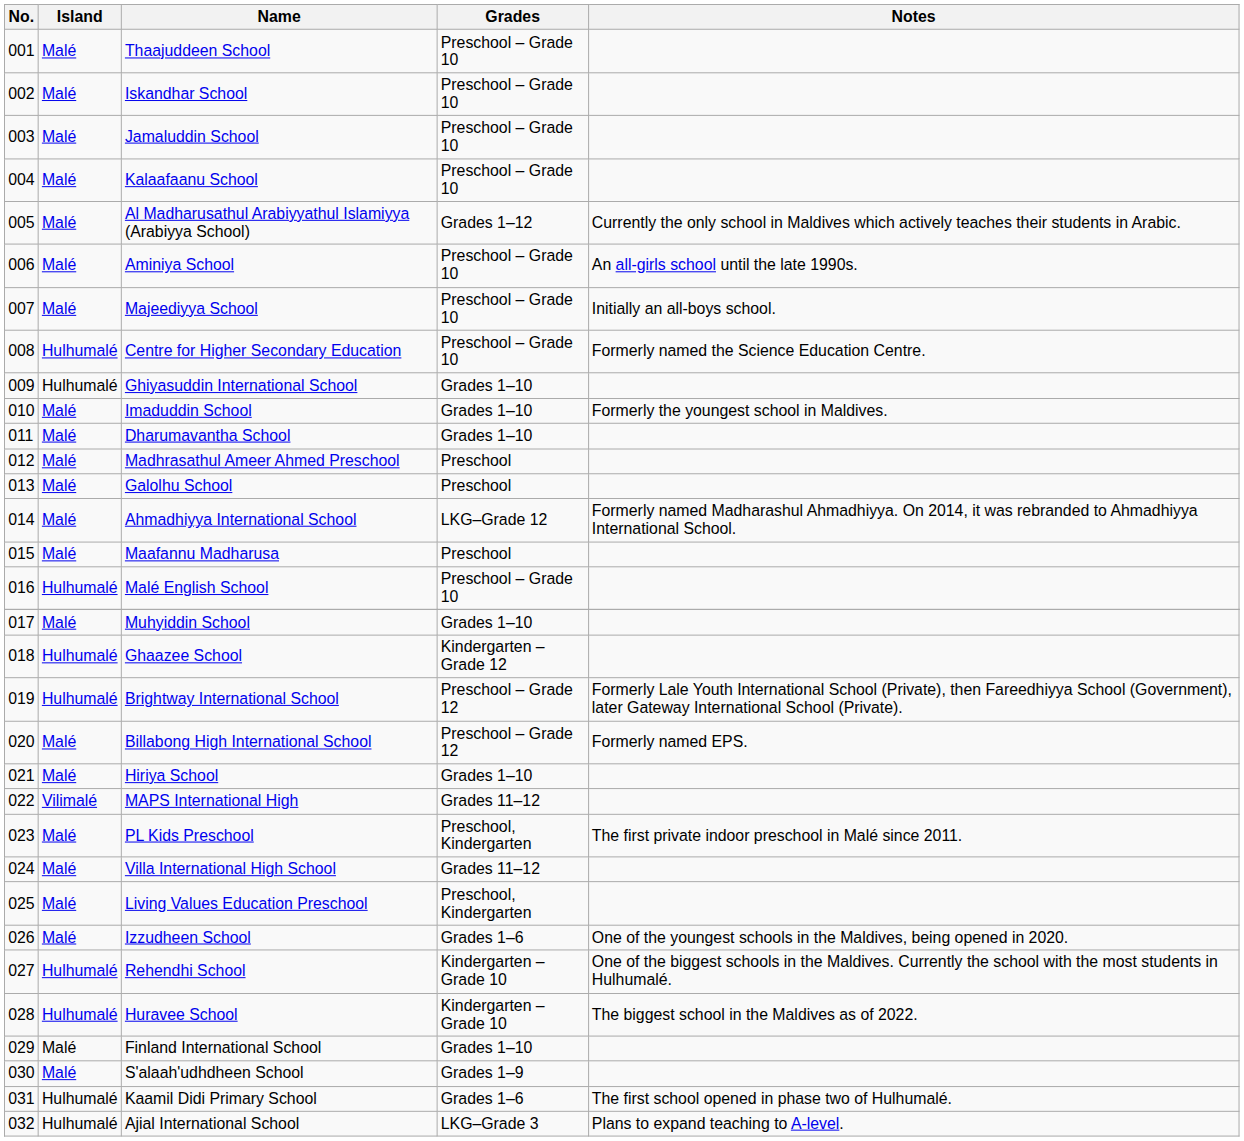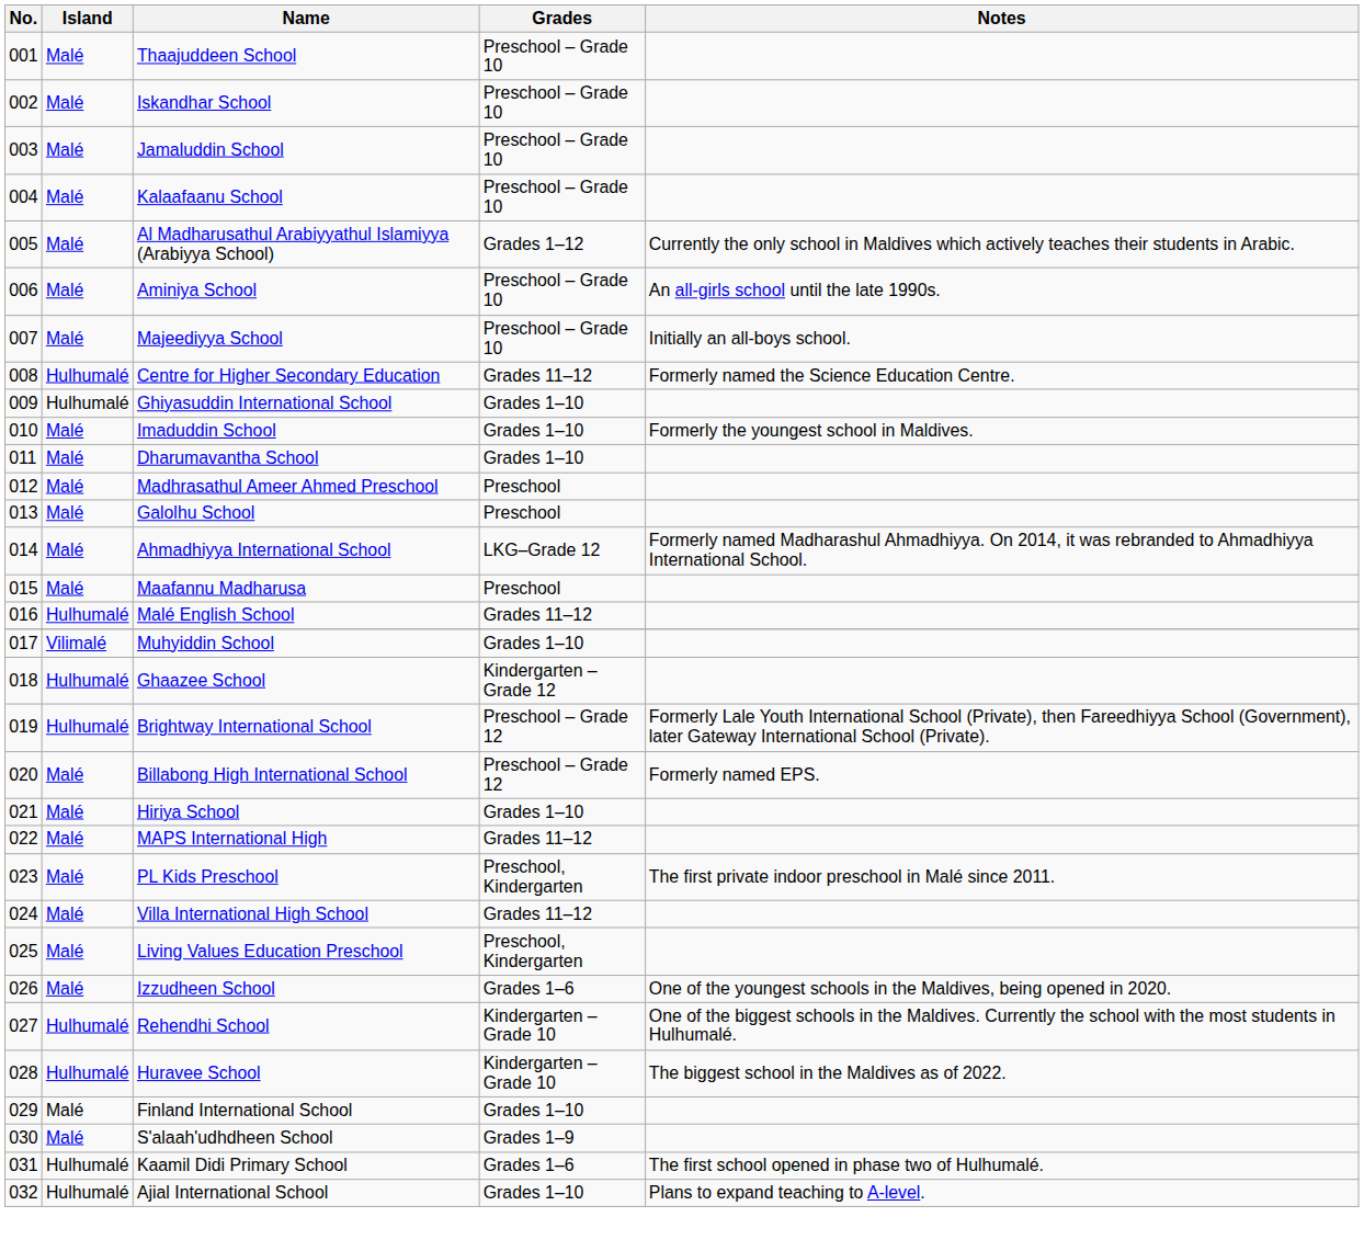 <table class="wikitable">
 <tr>
 <th>No.</th>
 <th>Island</th>
 <th>Name</th>
 <th>Grades</th>
 <th>Notes</th>
 </tr>
 <tr>
 <td>001</td>
 <td><a href='#'>Malé</a></td>
 <td><a href='#'>Thaajuddeen School</a></td>
 <td>Preschool – Grade 10</td>
 <td></td>
 </tr>
 <tr>
 <td>002</td>
 <td><a href='#'>Malé</a></td>
 <td><a href='#'>Iskandhar School</a></td>
 <td>Preschool – Grade 10</td>
 <td></td>
 </tr>
 <tr>
 <td>003</td>
 <td><a href='#'>Malé</a></td>
 <td><a href='#'>Jamaluddin School</a></td>
 <td>Preschool – Grade 10</td>
 <td></td>
 </tr>
 <tr>
 <td>004</td>
 <td><a href='#'>Malé</a></td>
 <td><a href='#'>Kalaafaanu School</a></td>
 <td>Preschool – Grade 10</td>
 <td></td>
 </tr>
 <tr>
 <td>005</td>
 <td><a href='#'>Malé</a></td>
 <td><a href='#'>Al Madharusathul Arabiyyathul Islamiyya</a> (Arabiyya School)</td>
 <td>Grades 1–12</td>
 <td>Currently the only school in Maldives which actively teaches their students in Arabic.</td>
 </tr>
 <tr>
 <td>006</td>
 <td><a href='#'>Malé</a></td>
 <td><a href='#'>Aminiya School</a></td>
 <td>Preschool – Grade 10</td>
 <td>An <a href='#'>all-girls school</a> until the late 1990s.</td>
 </tr>
 <tr>
 <td>007</td>
 <td><a href='#'>Malé</a></td>
 <td><a href='#'>Majeediyya School</a></td>
 <td>Preschool – Grade 10</td>
 <td>Initially an all-boys school.</td>
 </tr>
 <tr>
 <td>008</td>
 <td><a href='#'>Hulhumalé</a></td>
 <td><a href='#'>Centre for Higher Secondary Education</a></td>
-<td>Preschool – Grade 10</td>
+<td>Grades 11–12</td>
 <td>Formerly named the Science Education Centre.</td>
 </tr>
 <tr>
 <td>009</td>
 <td>Hulhumalé</td>
 <td><a href='#'>Ghiyasuddin International School</a></td>
 <td>Grades 1–10</td>
 <td></td>
 </tr>
 <tr>
 <td>010</td>
 <td><a href='#'>Malé</a></td>
 <td><a href='#'>Imaduddin School</a></td>
 <td>Grades 1–10</td>
 <td>Formerly the youngest school in Maldives.</td>
 </tr>
 <tr>
 <td>011</td>
 <td><a href='#'>Malé</a></td>
 <td><a href='#'>Dharumavantha School</a></td>
 <td>Grades 1–10</td>
 <td></td>
 </tr>
 <tr>
 <td>012</td>
 <td><a href='#'>Malé</a></td>
 <td><a href='#'>Madhrasathul Ameer Ahmed Preschool</a></td>
 <td>Preschool</td>
 <td></td>
 </tr>
 <tr>
 <td>013</td>
 <td><a href='#'>Malé</a></td>
 <td><a href='#'>Galolhu School</a></td>
 <td>Preschool</td>
 <td></td>
 </tr>
 <tr>
 <td>014</td>
 <td><a href='#'>Malé</a></td>
 <td><a href='#'>Ahmadhiyya International School</a></td>
 <td>LKG–Grade 12</td>
 <td>Formerly named Madharashul Ahmadhiyya. On 2014, it was rebranded to Ahmadhiyya International School.</td>
 </tr>
 <tr>
 <td>015</td>
 <td><a href='#'>Malé</a></td>
 <td><a href='#'>Maafannu Madharusa</a></td>
 <td>Preschool</td>
 <td></td>
 </tr>
 <tr>
 <td>016</td>
 <td><a href='#'>Hulhumalé</a></td>
 <td><a href='#'>Malé English School</a></td>
-<td>Preschool – Grade 10</td>
+<td>Grades 11–12</td>
 <td></td>
 </tr>
 <tr>
 </tr>
 <tr>
 <td>017</td>
-<td><a href='#'>Malé</a></td>
+<td><a href='#'>Vilimalé</a></td>
 <td><a href='#'>Muhyiddin School</a></td>
 <td>Grades 1–10</td>
 <td></td>
 </tr>
 <tr>
 <td>018</td>
 <td><a href='#'>Hulhumalé</a></td>
 <td><a href='#'>Ghaazee School</a></td>
 <td>Kindergarten – Grade 12</td>
 <td></td>
 </tr>
 <tr>
 <td>019</td>
 <td><a href='#'>Hulhumalé</a></td>
 <td><a href='#'>Brightway International School</a></td>
 <td>Preschool – Grade 12</td>
 <td>Formerly Lale Youth International School (Private), then Fareedhiyya School (Government), later Gateway International School (Private).</td>
 </tr>
 <tr>
 <td>020</td>
 <td><a href='#'>Malé</a></td>
 <td><a href='#'>Billabong High International School</a></td>
 <td>Preschool – Grade 12</td>
 <td>Formerly named EPS.</td>
 </tr>
 <tr>
 <td>021</td>
 <td><a href='#'>Malé</a></td>
 <td><a href='#'>Hiriya School</a></td>
 <td>Grades 1–10</td>
 <td></td>
 </tr>
 <tr>
 <td>022</td>
-<td><a href='#'>Vilimalé</a></td>
+<td><a href='#'>Malé</a></td>
 <td><a href='#'>MAPS International High</a></td>
 <td>Grades 11–12</td>
 <td></td>
 </tr>
 <tr>
 <td>023</td>
 <td><a href='#'>Malé</a></td>
 <td><a href='#'>PL Kids Preschool</a></td>
 <td>Preschool, Kindergarten</td>
 <td>The first private indoor preschool in Malé since 2011.</td>
 </tr>
 <tr>
 <td>024</td>
 <td><a href='#'>Malé</a></td>
 <td><a href='#'>Villa International High School</a></td>
 <td>Grades 11–12</td>
 <td></td>
 </tr>
 <tr>
 <td>025</td>
 <td><a href='#'>Malé</a></td>
 <td><a href='#'>Living Values Education Preschool</a></td>
 <td>Preschool, Kindergarten</td>
 <td></td>
 </tr>
 <tr>
 <td>026</td>
 <td><a href='#'>Malé</a></td>
 <td><a href='#'>Izzudheen School</a></td>
 <td>Grades 1–6</td>
 <td>One of the youngest schools in the Maldives, being opened in 2020.</td>
 </tr>
 <tr>
 <td>027</td>
 <td><a href='#'>Hulhumalé</a></td>
 <td><a href='#'>Rehendhi School</a></td>
 <td>Kindergarten – Grade 10</td>
 <td>One of the biggest schools in the Maldives. Currently the school with the most students in Hulhumalé.</td>
 </tr>
 <tr>
 <td>028</td>
 <td><a href='#'>Hulhumalé</a></td>
 <td><a href='#'>Huravee School</a></td>
 <td>Kindergarten – Grade 10</td>
 <td>The biggest school in the Maldives as of 2022.</td>
 </tr>
 <tr>
 <td>029</td>
 <td>Malé</td>
 <td>Finland International School</td>
 <td>Grades 1–10</td>
 <td></td>
 </tr>
 <tr>
 <td>030</td>
 <td><a href='#'>Malé</a></td>
 <td>S'alaah'udhdheen School</td>
 <td>Grades 1–9</td>
 <td></td>
 </tr>
 <tr>
 <td>031</td>
 <td>Hulhumalé</td>
 <td>Kaamil Didi Primary School</td>
 <td>Grades 1–6</td>
 <td>The first school opened in phase two of Hulhumalé.</td>
 </tr>
 <tr>
 <td>032</td>
 <td>Hulhumalé</td>
 <td>Ajial International School</td>
-<td>LKG–Grade 3</td>
+<td>Grades 1–10</td>
 <td>Plans to expand teaching to <a href='#'>A-level</a>.</td>
 </tr>
 </table>
